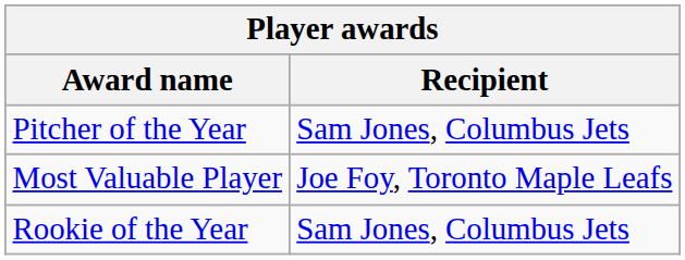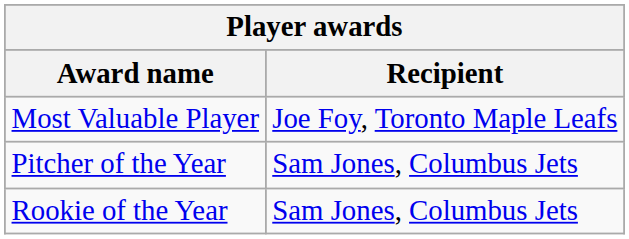 <table class="wikitable">
 <tr>
 <th colspan="2">Player awards</th>
 </tr>
 <tr>
 <th>Award name</th>
 <th>Recipient</th>
 </tr>
 <tr>
+<td><a href='#'>Most Valuable Player</a></td>
+<td><a href='#'>Joe Foy</a>, <a href='#'>Toronto Maple Leafs</a></td>
+</tr>
+<tr>
 <td><a href='#'>Pitcher of the Year</a></td>
 <td><a href='#'>Sam Jones</a>, <a href='#'>Columbus Jets</a></td>
-</tr>
-<tr>
-<td><a href='#'>Most Valuable Player</a></td>
-<td><a href='#'>Joe Foy</a>, <a href='#'>Toronto Maple Leafs</a></td>
 </tr>
 <tr>
 <td><a href='#'>Rookie of the Year</a></td>
 <td><a href='#'>Sam Jones</a>, <a href='#'>Columbus Jets</a></td>
 </tr>
 </table>
